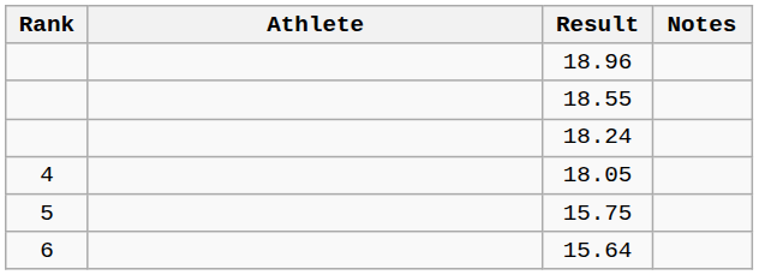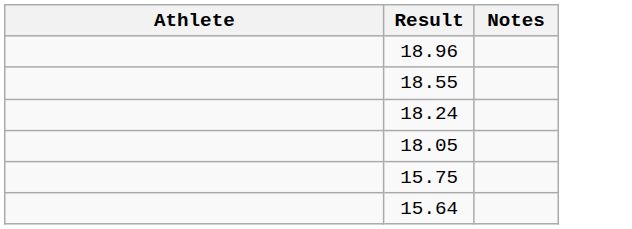 <table class="wikitable" style="text-align:center">
 <tr>
-<th width=40>Rank</th>
 <th width=250>Athlete</th>
 <th width=55>Result</th>
 <th width=50>Notes</th>
 </tr>
 <tr>
-<td></td>
 <td align=left></td>
 <td>18.96</td>
 <td></td>
 </tr>
 <tr>
-<td></td>
 <td align=left></td>
 <td>18.55</td>
 <td></td>
 </tr>
 <tr>
-<td></td>
 <td align=left></td>
 <td>18.24</td>
 <td></td>
 </tr>
 <tr>
-<td>4</td>
 <td align=left></td>
 <td>18.05</td>
 <td></td>
 </tr>
 <tr>
-<td>5</td>
 <td align=left></td>
 <td>15.75</td>
 <td></td>
 </tr>
 <tr>
-<td>6</td>
 <td align=left></td>
 <td>15.64</td>
 <td></td>
 </tr>
 </table>
